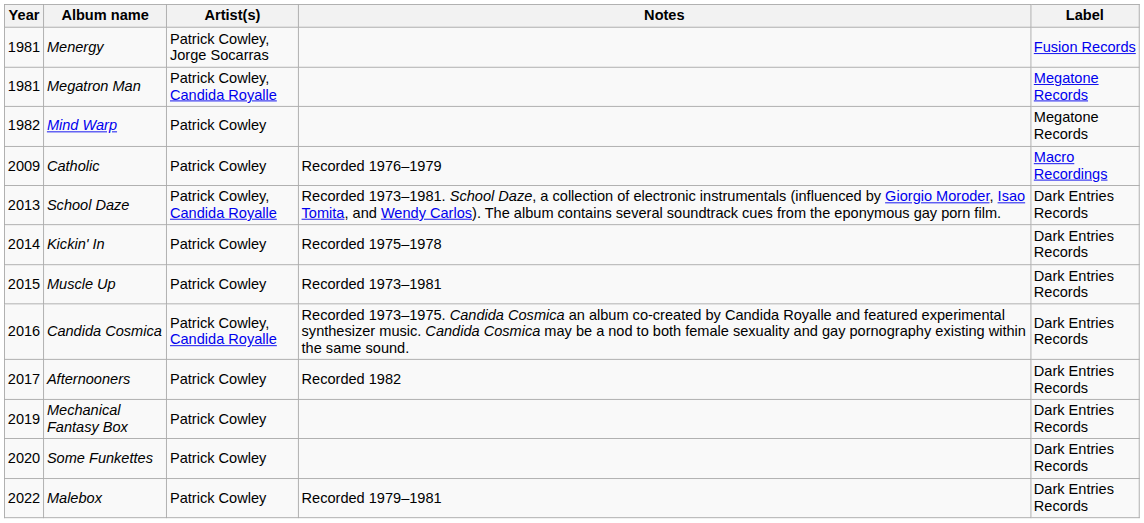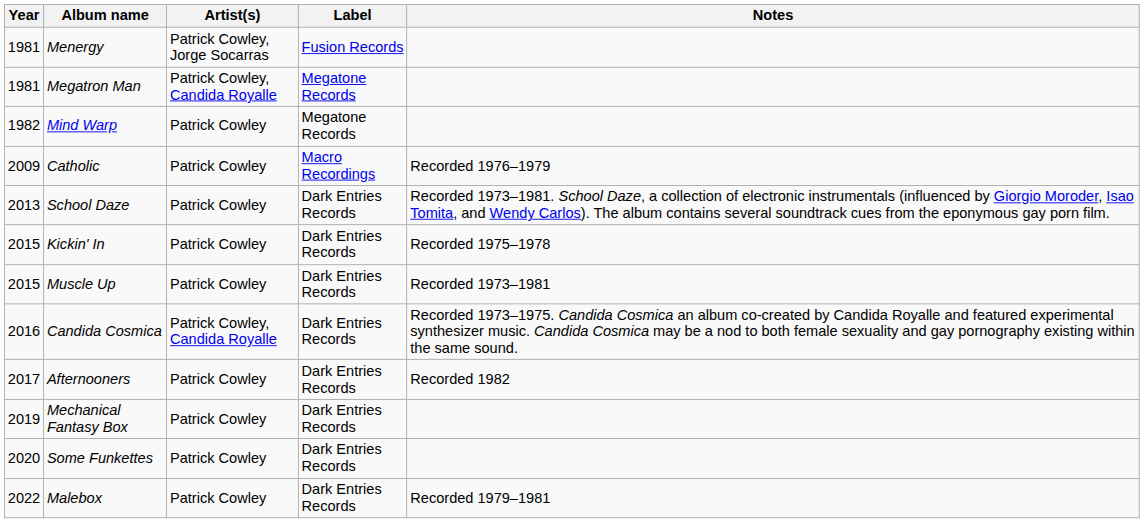 <table class="wikitable sortable">
 <tr>
 <th>Year</th>
 <th>Album name</th>
 <th>Artist(s)</th>
+<th>Label</th>
 <th>Notes</th>
-<th>Label</th>
 </tr>
 <tr>
 <td>1981</td>
 <td><em>Menergy</em></td>
 <td>Patrick Cowley, Jorge Socarras</td>
+<td><a href='#'>Fusion Records</a></td>
 <td></td>
-<td><a href='#'>Fusion Records</a></td>
 </tr>
 <tr>
 <td>1981</td>
 <td><em>Megatron Man</em></td>
 <td>Patrick Cowley, <a href='#'>Candida Royalle</a></td>
+<td><a href='#'>Megatone Records</a></td>
 <td></td>
-<td><a href='#'>Megatone Records</a></td>
 </tr>
 <tr>
 <td>1982</td>
 <td><em><a href='#'>Mind Warp</a></em></td>
 <td>Patrick Cowley</td>
+<td>Megatone Records</td>
 <td></td>
-<td>Megatone Records</td>
 </tr>
 <tr>
 <td>2009</td>
 <td><em>Catholic</em></td>
 <td>Patrick Cowley</td>
+<td><a href='#'>Macro Recordings</a></td>
 <td>Recorded 1976–1979</td>
-<td><a href='#'>Macro Recordings</a></td>
 </tr>
 <tr>
 <td>2013</td>
 <td><em>School Daze</em></td>
-<td>Patrick Cowley, <a href='#'>Candida Royalle</a></td>
+<td>Patrick Cowley</td>
+<td>Dark Entries Records</td>
 <td>Recorded 1973–1981. <em>School Daze</em>, a collection of electronic instrumentals (influenced by <a href='#'>Giorgio Moroder</a>, <a href='#'>Isao Tomita</a>, and <a href='#'>Wendy Carlos</a>). The album contains several soundtrack cues from the eponymous gay porn film.</td>
-<td>Dark Entries Records</td>
 </tr>
 <tr>
-<td>2014</td>
+<td>2015</td>
 <td><em>Kickin' In</em></td>
 <td>Patrick Cowley</td>
+<td>Dark Entries Records</td>
 <td>Recorded 1975–1978</td>
-<td>Dark Entries Records</td>
 </tr>
 <tr>
 <td>2015</td>
 <td><em>Muscle Up</em></td>
 <td>Patrick Cowley</td>
+<td>Dark Entries Records</td>
 <td>Recorded 1973–1981</td>
-<td>Dark Entries Records</td>
 </tr>
 <tr>
 <td>2016</td>
 <td><em>Candida Cosmica</em></td>
 <td>Patrick Cowley, <a href='#'>Candida Royalle</a></td>
+<td>Dark Entries Records</td>
 <td>Recorded 1973–1975. <em>Candida Cosmica</em> an album co-created by Candida Royalle and featured experimental synthesizer music. <em>Candida Cosmica</em> may be a nod to both female sexuality and gay pornography existing within the same sound.</td>
-<td>Dark Entries Records</td>
 </tr>
 <tr>
 <td>2017</td>
 <td><em>Afternooners</em></td>
 <td>Patrick Cowley</td>
+<td>Dark Entries Records</td>
 <td>Recorded 1982</td>
-<td>Dark Entries Records</td>
 </tr>
 <tr>
 <td>2019</td>
 <td><em>Mechanical Fantasy Box</em></td>
 <td>Patrick Cowley</td>
+<td>Dark Entries Records</td>
 <td></td>
-<td>Dark Entries Records</td>
 </tr>
 <tr>
 <td>2020</td>
 <td><em>Some Funkettes</em></td>
 <td>Patrick Cowley</td>
+<td>Dark Entries Records</td>
 <td></td>
-<td>Dark Entries Records</td>
 </tr>
 <tr>
 <td>2022</td>
 <td><em>Malebox</em></td>
 <td>Patrick Cowley</td>
+<td>Dark Entries Records</td>
 <td>Recorded 1979–1981</td>
-<td>Dark Entries Records</td>
 </tr>
 </table>
